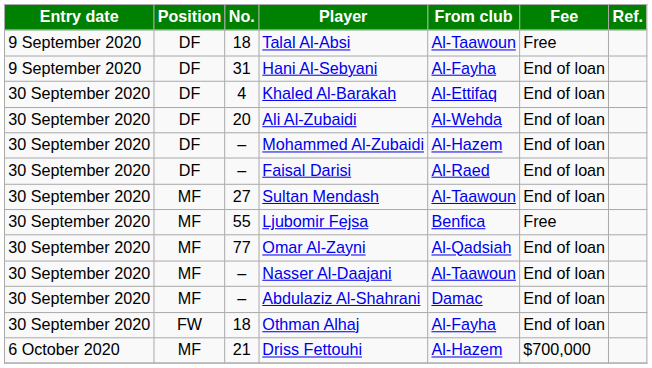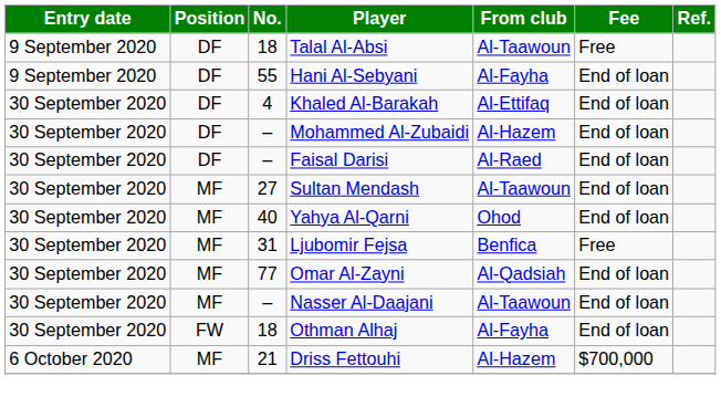 <table class="wikitable sortable">
 <tr>
 <th style="background:green; color:white;"><strong>Entry date</strong></th>
 <th style="background:green; color:white;"><strong>Position</strong></th>
 <th style="background:green; color:white;"><strong>No.</strong></th>
 <th style="background:green; color:white;"><strong>Player</strong></th>
 <th style="background:green; color:white;"><strong>From club</strong></th>
 <th style="background:green; color:white;"><strong>Fee</strong></th>
 <th style="background:green; color:white;"><strong>Ref.</strong></th>
 </tr>
 <tr>
 <td>9 September 2020</td>
 <td style="text-align:center;">DF</td>
 <td style="text-align:center;">18</td>
 <td style="text-align:left;"> <a href='#'>Talal Al-Absi</a></td>
 <td style="text-align:left;"> <a href='#'>Al-Taawoun</a></td>
 <td>Free</td>
 <td></td>
 </tr>
 <tr>
 <td>9 September 2020</td>
 <td style="text-align:center;">DF</td>
-<td style="text-align:center;">31</td>
+<td style="text-align:center;">55</td>
 <td style="text-align:left;"> <a href='#'>Hani Al-Sebyani</a></td>
 <td style="text-align:left;"> <a href='#'>Al-Fayha</a></td>
 <td>End of loan</td>
 <td></td>
 </tr>
 <tr>
 <td>30 September 2020</td>
 <td style="text-align:center;">DF</td>
 <td style="text-align:center;">4</td>
 <td style="text-align:left;"> <a href='#'>Khaled Al-Barakah</a></td>
 <td style="text-align:left;"> <a href='#'>Al-Ettifaq</a></td>
-<td>End of loan</td>
-<td></td>
-</tr>
-<tr>
-<td>30 September 2020</td>
-<td style="text-align:center;">DF</td>
-<td style="text-align:center;">20</td>
-<td style="text-align:left;"> <a href='#'>Ali Al-Zubaidi</a></td>
-<td style="text-align:left;"> <a href='#'>Al-Wehda</a></td>
 <td>End of loan</td>
 <td></td>
 </tr>
 <tr>
 <td>30 September 2020</td>
 <td style="text-align:center;">DF</td>
 <td style="text-align:center;">–</td>
 <td style="text-align:left;"> <a href='#'>Mohammed Al-Zubaidi</a></td>
 <td style="text-align:left;"> <a href='#'>Al-Hazem</a></td>
 <td>End of loan</td>
 <td></td>
 </tr>
 <tr>
 <td>30 September 2020</td>
 <td style="text-align:center;">DF</td>
 <td style="text-align:center;">–</td>
 <td style="text-align:left;"> <a href='#'>Faisal Darisi</a></td>
 <td style="text-align:left;"> <a href='#'>Al-Raed</a></td>
 <td>End of loan</td>
 <td></td>
 </tr>
 <tr>
 <td>30 September 2020</td>
 <td style="text-align:center;">MF</td>
 <td style="text-align:center;">27</td>
 <td style="text-align:left;"> <a href='#'>Sultan Mendash</a></td>
 <td style="text-align:left;"> <a href='#'>Al-Taawoun</a></td>
 <td>End of loan</td>
 <td></td>
 </tr>
 <tr>
 <td>30 September 2020</td>
 <td style="text-align:center;">MF</td>
-<td style="text-align:center;">55</td>
+<td style="text-align:center;">40</td>
+<td style="text-align:left;"> <a href='#'>Yahya Al-Qarni</a></td>
+<td style="text-align:left;"> <a href='#'>Ohod</a></td>
+<td>End of loan</td>
+<td></td>
+</tr>
+<tr>
+<td>30 September 2020</td>
+<td style="text-align:center;">MF</td>
+<td style="text-align:center;">31</td>
 <td style="text-align:left;"> <a href='#'>Ljubomir Fejsa</a></td>
 <td style="text-align:left;"> <a href='#'>Benfica</a></td>
 <td>Free</td>
 <td></td>
 </tr>
 <tr>
 <td>30 September 2020</td>
 <td style="text-align:center;">MF</td>
 <td style="text-align:center;">77</td>
 <td style="text-align:left;"> <a href='#'>Omar Al-Zayni</a></td>
 <td style="text-align:left;"> <a href='#'>Al-Qadsiah</a></td>
 <td>End of loan</td>
 <td></td>
 </tr>
 <tr>
 <td>30 September 2020</td>
 <td style="text-align:center;">MF</td>
 <td style="text-align:center;">–</td>
 <td style="text-align:left;"> <a href='#'>Nasser Al-Daajani</a></td>
 <td style="text-align:left;"> <a href='#'>Al-Taawoun</a></td>
 <td>End of loan</td>
 <td></td>
 </tr>
 <tr>
 <td>30 September 2020</td>
-<td style="text-align:center;">MF</td>
-<td style="text-align:center;">–</td>
-<td style="text-align:left;"> <a href='#'>Abdulaziz Al-Shahrani</a></td>
-<td style="text-align:left;"> <a href='#'>Damac</a></td>
-<td>End of loan</td>
-<td></td>
-</tr>
-<tr>
-<td>30 September 2020</td>
 <td style="text-align:center;">FW</td>
 <td style="text-align:center;">18</td>
 <td style="text-align:left;"> <a href='#'>Othman Alhaj</a></td>
 <td style="text-align:left;"> <a href='#'>Al-Fayha</a></td>
 <td>End of loan</td>
 <td></td>
 </tr>
 <tr>
 <td>6 October 2020</td>
 <td style="text-align:center;">MF</td>
 <td style="text-align:center;">21</td>
 <td style="text-align:left;"> <a href='#'>Driss Fettouhi</a></td>
 <td style="text-align:left;"> <a href='#'>Al-Hazem</a></td>
 <td>$700,000</td>
 <td></td>
 </tr>
 <tr>
 </tr>
 </table>
